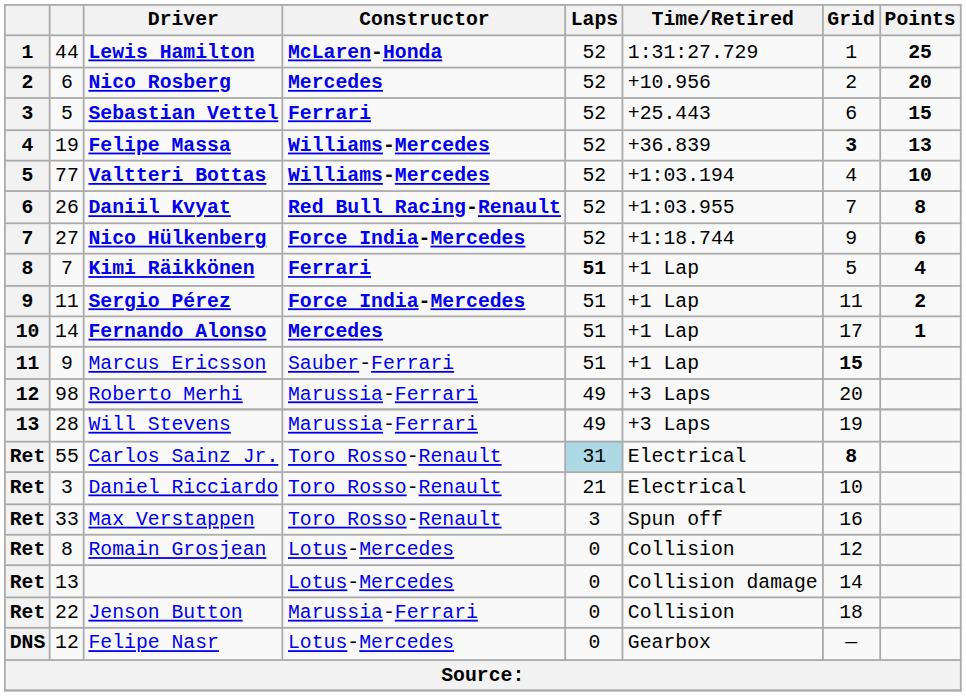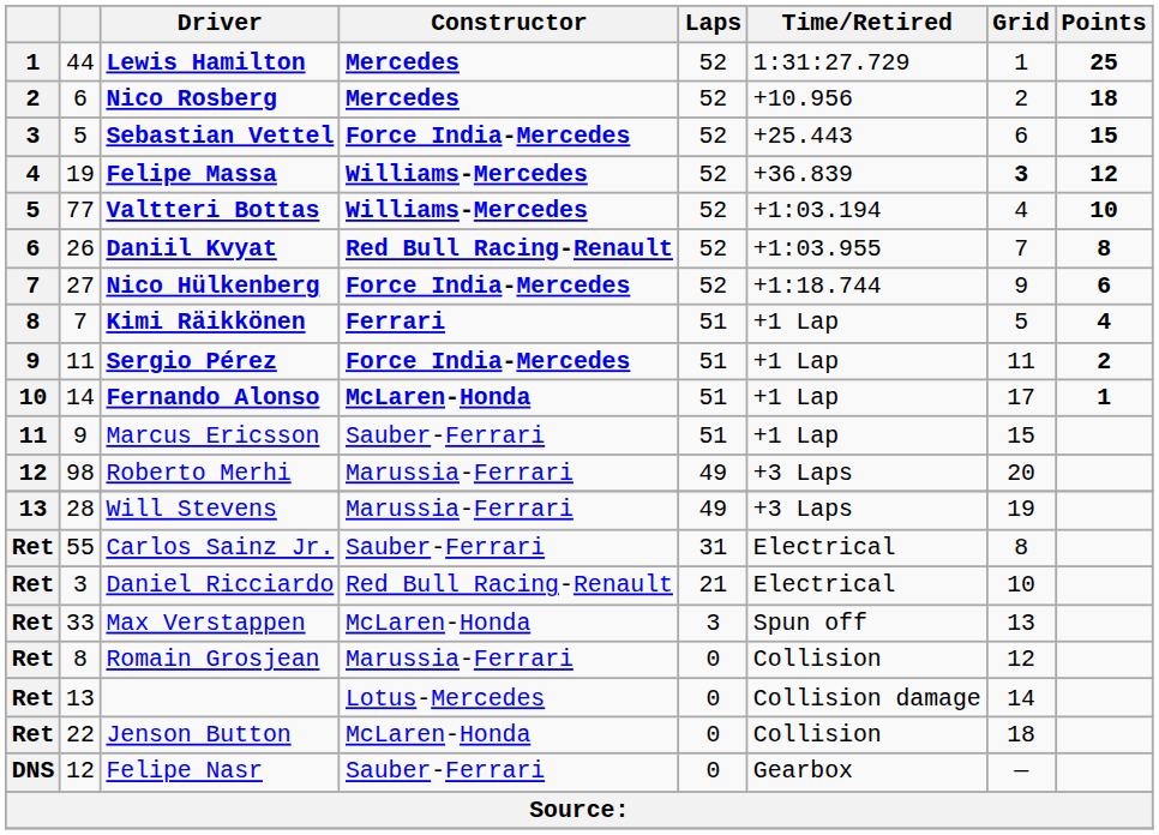 <table class="wikitable" style="font-size: 85%;">
 <tr>
 <th></th>
 <th></th>
 <th>Driver</th>
 <th>Constructor</th>
 <th>Laps</th>
 <th>Time/Retired</th>
 <th>Grid</th>
 <th>Points</th>
 </tr>
 <tr>
 <th>1</th>
 <td align="center">44</td>
 <td> <strong><a href='#'>Lewis Hamilton</a></strong></td>
-<td><strong><a href='#'>McLaren</a>-<a href='#'>Honda</a></strong></td>
+<td><strong><a href='#'>Mercedes</a></strong></td>
 <td align="center">52</td>
 <td>1:31:27.729</td>
 <td align="center">1</td>
 <td align="center"><strong>25</strong></td>
 </tr>
 <tr>
 <th>2</th>
 <td align="center">6</td>
 <td> <strong><a href='#'>Nico Rosberg</a></strong></td>
 <td><strong><a href='#'>Mercedes</a></strong></td>
 <td align="center">52</td>
 <td>+10.956</td>
 <td align="center">2</td>
-<td align="center"><strong>20</strong></td>
+<td align="center"><strong>18</strong></td>
 </tr>
 <tr>
 <th>3</th>
 <td align="center">5</td>
 <td> <strong><a href='#'>Sebastian Vettel</a></strong></td>
-<td><strong><a href='#'>Ferrari</a></strong></td>
+<td><strong><a href='#'>Force India</a>-<a href='#'>Mercedes</a></strong></td>
 <td align="center">52</td>
 <td>+25.443</td>
 <td align="center">6</td>
 <td align="center"><strong>15</strong></td>
 </tr>
 <tr>
 <th>4</th>
 <td align="center">19</td>
 <td> <strong><a href='#'>Felipe Massa</a></strong></td>
 <td><strong><a href='#'>Williams</a>-<a href='#'>Mercedes</a></strong></td>
 <td align="center">52</td>
 <td>+36.839</td>
 <td align="center"><strong>3</strong></td>
-<td align="center"><strong>13</strong></td>
+<td align="center"><strong>12</strong></td>
 </tr>
 <tr>
 <th>5</th>
 <td align="center">77</td>
 <td> <strong><a href='#'>Valtteri Bottas</a></strong></td>
 <td><strong><a href='#'>Williams</a>-<a href='#'>Mercedes</a></strong></td>
 <td align="center">52</td>
 <td>+1:03.194</td>
 <td align="center">4</td>
 <td align="center"><strong>10</strong></td>
 </tr>
 <tr>
 <th>6</th>
 <td align="center">26</td>
 <td> <strong><a href='#'>Daniil Kvyat</a></strong></td>
 <td><strong><a href='#'>Red Bull Racing</a>-<a href='#'>Renault</a></strong></td>
 <td align="center">52</td>
 <td>+1:03.955</td>
 <td align="center">7</td>
 <td align="center"><strong>8</strong></td>
 </tr>
 <tr>
 <th>7</th>
 <td align="center">27</td>
 <td> <strong><a href='#'>Nico Hülkenberg</a></strong></td>
 <td><strong><a href='#'>Force India</a>-<a href='#'>Mercedes</a></strong></td>
 <td align="center">52</td>
 <td>+1:18.744</td>
 <td align="center">9</td>
 <td align="center"><strong>6</strong></td>
 </tr>
 <tr>
 <th>8</th>
 <td align="center">7</td>
 <td> <strong><a href='#'>Kimi Räikkönen</a></strong></td>
 <td><strong><a href='#'>Ferrari</a></strong></td>
-<td align="center"><strong>51</strong></td>
+<td align="center">51</td>
 <td>+1 Lap</td>
 <td align="center">5</td>
 <td align="center"><strong>4</strong></td>
 </tr>
 <tr>
 <th>9</th>
 <td align="center">11</td>
 <td> <strong><a href='#'>Sergio Pérez</a></strong></td>
 <td><strong><a href='#'>Force India</a>-<a href='#'>Mercedes</a></strong></td>
 <td align="center">51</td>
 <td>+1 Lap</td>
 <td align="center">11</td>
 <td align="center"><strong>2</strong></td>
 </tr>
 <tr>
 <th>10</th>
 <td align="center">14</td>
 <td> <strong><a href='#'>Fernando Alonso</a></strong></td>
-<td><strong><a href='#'>Mercedes</a></strong></td>
+<td><strong><a href='#'>McLaren</a>-<a href='#'>Honda</a></strong></td>
 <td align="center">51</td>
 <td>+1 Lap</td>
 <td align="center">17</td>
 <td align="center"><strong>1</strong></td>
 </tr>
 <tr>
 <th>11</th>
 <td align="center">9</td>
 <td> <a href='#'>Marcus Ericsson</a></td>
 <td><a href='#'>Sauber</a>-<a href='#'>Ferrari</a></td>
 <td align="center">51</td>
 <td>+1 Lap</td>
-<td align="center"><strong>15</strong></td>
+<td align="center">15</td>
 <td></td>
 </tr>
 <tr>
 <th>12</th>
 <td align="center">98</td>
 <td> <a href='#'>Roberto Merhi</a></td>
 <td><a href='#'>Marussia</a>-<a href='#'>Ferrari</a></td>
 <td align="center">49</td>
 <td>+3 Laps</td>
 <td align="center">20</td>
 <td></td>
 </tr>
 <tr |>
 </tr>
 <tr>
 <th>13</th>
 <td align="center">28</td>
 <td> <a href='#'>Will Stevens</a></td>
 <td><a href='#'>Marussia</a>-<a href='#'>Ferrari</a></td>
 <td align="center">49</td>
 <td>+3 Laps</td>
 <td align="center">19</td>
 <td></td>
 </tr>
 <tr>
 <th>Ret</th>
 <td style="text-align:center">55</td>
 <td> <a href='#'>Carlos Sainz Jr.</a></td>
-<td><a href='#'>Toro Rosso</a>-<a href='#'>Renault</a></td>
-<td style="background: lightblue; text-align:center">31</td>
+<td><a href='#'>Sauber</a>-<a href='#'>Ferrari</a></td>
+<td style="text-align:center">31</td>
 <td>Electrical</td>
-<td style="text-align:center"><strong>8</strong></td>
+<td style="text-align:center">8</td>
 <td></td>
 </tr>
 <tr>
 <th>Ret</th>
 <td style="text-align:center">3</td>
 <td> <a href='#'>Daniel Ricciardo</a></td>
-<td><a href='#'>Toro Rosso</a>-<a href='#'>Renault</a></td>
+<td><a href='#'>Red Bull Racing</a>-<a href='#'>Renault</a></td>
 <td style="text-align:center">21</td>
 <td>Electrical</td>
 <td style="text-align:center">10</td>
 <td></td>
 </tr>
 <tr>
 <th>Ret</th>
 <td style="text-align:center">33</td>
 <td> <a href='#'>Max Verstappen</a></td>
-<td><a href='#'>Toro Rosso</a>-<a href='#'>Renault</a></td>
+<td><a href='#'>McLaren</a>-<a href='#'>Honda</a></td>
 <td style="text-align:center">3</td>
 <td>Spun off</td>
-<td style="text-align:center">16</td>
+<td style="text-align:center">13</td>
 <td></td>
 </tr>
 <tr>
 <th>Ret</th>
 <td style="text-align:center">8</td>
 <td> <a href='#'>Romain Grosjean</a></td>
-<td><a href='#'>Lotus</a>-<a href='#'>Mercedes</a></td>
+<td><a href='#'>Marussia</a>-<a href='#'>Ferrari</a></td>
 <td style="text-align:center">0</td>
 <td>Collision</td>
 <td style="text-align:center">12</td>
 <td></td>
 </tr>
 <tr>
 <th>Ret</th>
 <td style="text-align:center">13</td>
 <td></td>
 <td><a href='#'>Lotus</a>-<a href='#'>Mercedes</a></td>
 <td style="text-align:center">0</td>
 <td>Collision damage</td>
 <td style="text-align:center">14</td>
 <td></td>
 </tr>
 <tr>
 <th>Ret</th>
 <td style="text-align:center">22</td>
 <td> <a href='#'>Jenson Button</a></td>
-<td><a href='#'>Marussia</a>-<a href='#'>Ferrari</a></td>
+<td><a href='#'>McLaren</a>-<a href='#'>Honda</a></td>
 <td style="text-align:center">0</td>
 <td>Collision</td>
 <td style="text-align:center">18</td>
 <td></td>
 </tr>
 <tr>
 <th>DNS</th>
 <td style="text-align:center">12</td>
 <td> <a href='#'>Felipe Nasr</a></td>
-<td><a href='#'>Lotus</a>-<a href='#'>Mercedes</a></td>
+<td><a href='#'>Sauber</a>-<a href='#'>Ferrari</a></td>
 <td style="text-align:center">0</td>
 <td>Gearbox</td>
 <td style="text-align:center">—</td>
 <td></td>
 </tr>
 <tr>
 <th colspan=8>Source:</th>
 </tr>
 <tr>
 </tr>
 </table>
